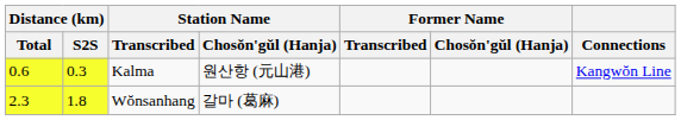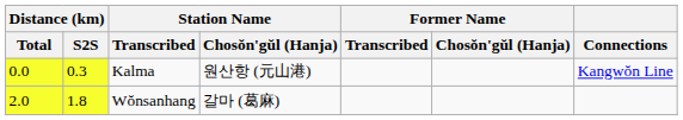 <table class="wikitable" style="font-size:90%;">
 <tr>
 <th colspan="2">Distance (km)</th>
 <th colspan="2">Station Name</th>
 <th colspan="2">Former Name</th>
 <th></th>
 </tr>
 <tr>
 <th>Total</th>
 <th>S2S</th>
 <th>Transcribed</th>
 <th>Chosŏn'gŭl (Hanja)</th>
 <th>Transcribed</th>
 <th>Chosŏn'gŭl (Hanja)</th>
 <th>Connections</th>
 </tr>
 <tr>
-<td bgcolor=#F7FE2E>0.6</td>
+<td bgcolor=#F7FE2E>0.0</td>
 <td bgcolor=#F7FE2E>0.3</td>
 <td>Kalma</td>
 <td>원산항 (元山港)</td>
 <td></td>
 <td></td>
 <td><a href='#'>Kangwŏn Line</a></td>
 </tr>
 <tr>
-<td bgcolor=#F7FE2E>2.3</td>
+<td bgcolor=#F7FE2E>2.0</td>
 <td bgcolor=#F7FE2E>1.8</td>
 <td>Wŏnsanhang</td>
 <td>갈마 (葛麻)</td>
 <td></td>
 <td></td>
 <td></td>
 </tr>
 </table>
